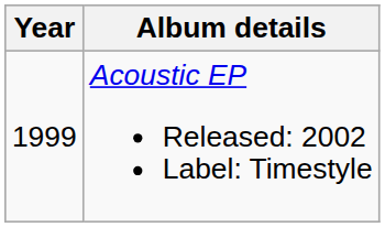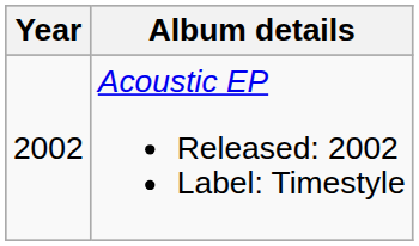 <table class="wikitable">
 <tr>
 <th>Year</th>
 <th>Album details</th>
 </tr>
 <tr>
-<td>1999</td>
+<td>2002</td>
 <td><em><a href='#'>Acoustic EP</a></em><br><ul><li>Released: 2002</li><li>Label: Timestyle</li></ul></td>
 </tr>
 </table>
